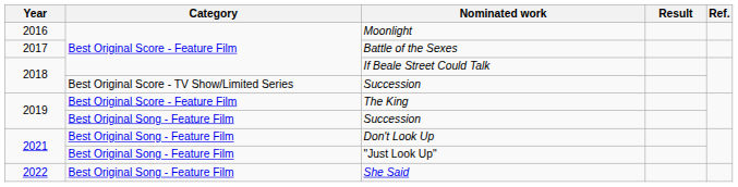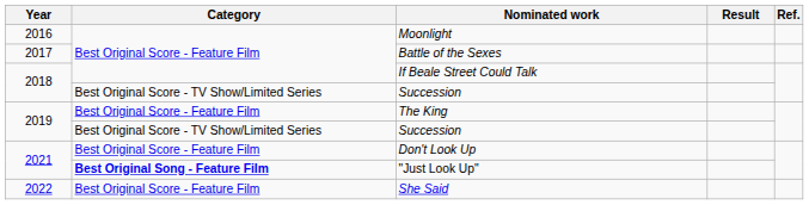 <table class=wikitable>
 <tr>
 <th scope="col" style="width:5em;">Year</th>
 <th scope="col" style="width:26em;">Category</th>
 <th scope="col" style="width:25em;">Nominated work</th>
 <th scope="col" style="width:5em;">Result</th>
 <th>Ref.</th>
 </tr>
 <tr>
 <td style="text-align:center;">2016</td>
 <td rowspan="3"><a href='#'>Best Original Score - Feature Film</a></td>
 <td><em>Moonlight</em></td>
 <td></td>
 <td></td>
 </tr>
 <tr>
 <td style="text-align:center;">2017</td>
 <td><em>Battle of the Sexes</em></td>
 <td></td>
 <td></td>
 </tr>
 <tr>
 <td style="text-align:center;", rowspan="2">2018</td>
 <td><em>If Beale Street Could Talk</em></td>
 <td></td>
 <td rowspan="2"></td>
 </tr>
 <tr>
 <td>Best Original Score - TV Show/Limited Series</td>
 <td><em>Succession</em></td>
 <td></td>
 </tr>
 <tr>
 <td style="text-align:center;", rowspan="2">2019</td>
 <td><a href='#'>Best Original Score - Feature Film</a></td>
 <td><em>The King</em></td>
 <td></td>
 <td rowspan="2"></td>
 </tr>
 <tr>
-<td><a href='#'>Best Original Song - Feature Film</a></td>
+<td>Best Original Score - TV Show/Limited Series</td>
 <td><em>Succession</em></td>
 <td></td>
 </tr>
 <tr>
 <td style="text-align:center;", rowspan="2"><a href='#'>2021</a></td>
-<td><a href='#'>Best Original Song - Feature Film</a></td>
+<td><a href='#'>Best Original Score - Feature Film</a></td>
 <td><em>Don't Look Up</em></td>
 <td></td>
 <td rowspan="2"></td>
 </tr>
 <tr>
-<td><a href='#'>Best Original Song - Feature Film</a></td>
+<td><strong><a href='#'>Best Original Song - Feature Film</a></strong></td>
 <td>"Just Look Up"</td>
 <td></td>
 </tr>
 <tr>
 <td style="text-align:center;"><a href='#'>2022</a></td>
-<td><a href='#'>Best Original Song - Feature Film</a></td>
+<td><a href='#'>Best Original Score - Feature Film</a></td>
 <td><em><a href='#'>She Said</a></em></td>
 <td></td>
 <td></td>
 </tr>
 </table>
